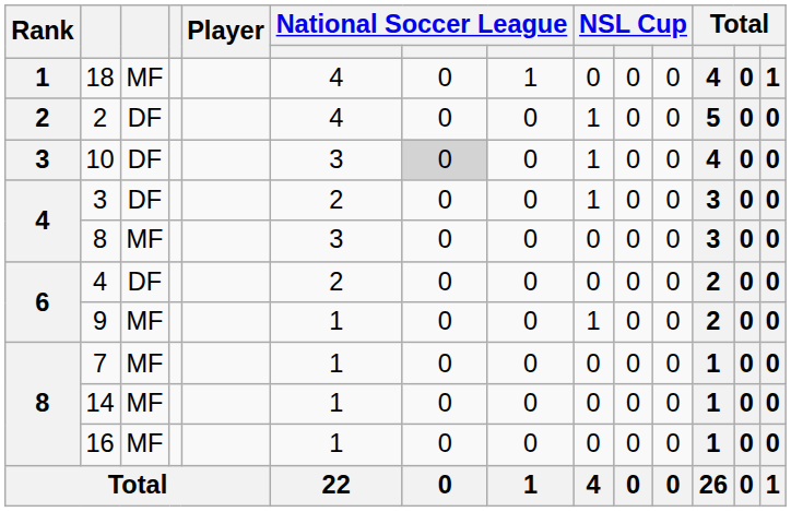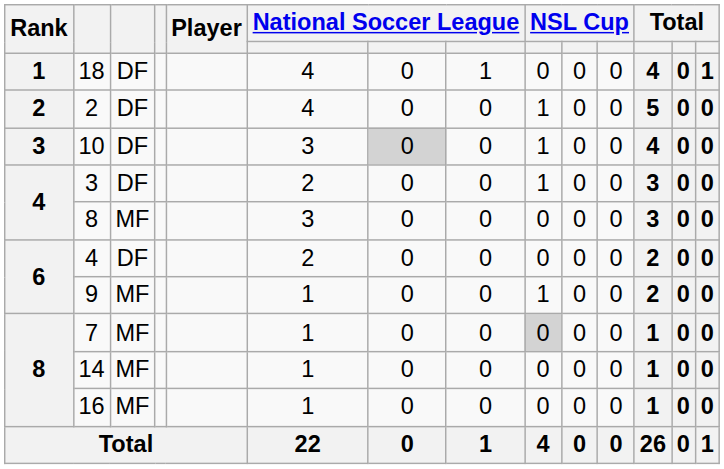 <table class="wikitable sortable" style="text-align:center">
 <tr>
 <th rowspan="2">Rank</th>
 <th rowspan="2"></th>
 <th rowspan="2"></th>
 <th rowspan="2"></th>
 <th rowspan="2">Player</th>
 <th colspan="3"><a href='#'>National Soccer League</a></th>
 <th colspan="3"><a href='#'>NSL Cup</a></th>
 <th colspan="3">Total</th>
 </tr>
 <tr>
 <th></th>
 <th></th>
 <th></th>
 <th></th>
 <th></th>
 <th></th>
 <th></th>
 <th></th>
 <th></th>
 </tr>
 <tr>
 <th>1</th>
 <td>18</td>
-<td>MF</td>
+<td>DF</td>
 <td></td>
 <td align="left"><br></td>
 <td>4</td>
 <td>0</td>
 <td>1<br></td>
 <td>0</td>
 <td>0</td>
 <td>0<br></td>
 <th>4</th>
 <th>0</th>
 <th>1</th>
 </tr>
 <tr>
 <th>2</th>
 <td>2</td>
 <td>DF</td>
 <td></td>
 <td align="left"><br></td>
 <td>4</td>
 <td>0</td>
 <td>0<br></td>
 <td>1</td>
 <td>0</td>
 <td>0<br></td>
 <th>5</th>
 <th>0</th>
 <th>0</th>
 </tr>
 <tr>
 <th>3</th>
 <td>10</td>
 <td>DF</td>
 <td></td>
 <td align="left"><br></td>
 <td>3</td>
 <td style="background: lightgrey;">0</td>
 <td>0<br></td>
 <td>1</td>
 <td>0</td>
 <td>0<br></td>
 <th>4</th>
 <th>0</th>
 <th>0</th>
 </tr>
 <tr>
 <th rowspan="2">4</th>
 <td>3</td>
 <td>DF</td>
 <td></td>
 <td align="left"><br></td>
 <td>2</td>
 <td>0</td>
 <td>0<br></td>
 <td>1</td>
 <td>0</td>
 <td>0<br></td>
 <th>3</th>
 <th>0</th>
 <th>0</th>
 </tr>
 <tr>
 <td>8</td>
 <td>MF</td>
 <td></td>
 <td align="left"><br></td>
 <td>3</td>
 <td>0</td>
 <td>0<br></td>
 <td>0</td>
 <td>0</td>
 <td>0<br></td>
 <th>3</th>
 <th>0</th>
 <th>0</th>
 </tr>
 <tr>
 <th rowspan="2">6</th>
 <td>4</td>
 <td>DF</td>
 <td></td>
 <td align="left"><br></td>
 <td>2</td>
 <td>0</td>
 <td>0<br></td>
 <td>0</td>
 <td>0</td>
 <td>0<br></td>
 <th>2</th>
 <th>0</th>
 <th>0</th>
 </tr>
 <tr>
 <td>9</td>
 <td>MF</td>
 <td></td>
 <td align="left"><br></td>
 <td>1</td>
 <td>0</td>
 <td>0<br></td>
 <td>1</td>
 <td>0</td>
 <td>0<br></td>
 <th>2</th>
 <th>0</th>
 <th>0</th>
 </tr>
 <tr>
 <th rowspan="3">8</th>
 <td>7</td>
 <td>MF</td>
 <td></td>
 <td align="left"><br></td>
 <td>1</td>
 <td>0</td>
 <td>0<br></td>
-<td>0</td>
+<td style="background: lightgrey;">0</td>
 <td>0</td>
 <td>0<br></td>
 <th>1</th>
 <th>0</th>
 <th>0</th>
 </tr>
 <tr>
 <td>14</td>
 <td>MF</td>
 <td></td>
 <td align="left"><br></td>
 <td>1</td>
 <td>0</td>
 <td>0<br></td>
 <td>0</td>
 <td>0</td>
 <td>0<br></td>
 <th>1</th>
 <th>0</th>
 <th>0</th>
 </tr>
 <tr>
 <td>16</td>
 <td>MF</td>
 <td></td>
 <td align="left"><br></td>
 <td>1</td>
 <td>0</td>
 <td>0<br></td>
 <td>0</td>
 <td>0</td>
 <td>0<br></td>
 <th>1</th>
 <th>0</th>
 <th>0</th>
 </tr>
 <tr>
 <th colspan="5">Total<br></th>
 <th>22</th>
 <th>0</th>
 <th>1<br></th>
 <th>4</th>
 <th>0</th>
 <th>0<br></th>
 <th>26</th>
 <th>0</th>
 <th>1</th>
 </tr>
 </table>
